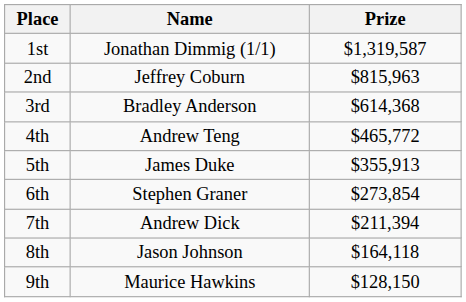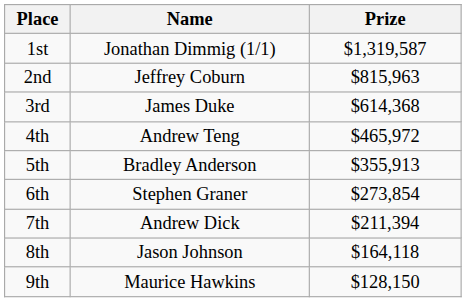 <table class="wikitable">
 <tr>
 <th width="50">Place</th>
 <th width="200">Name</th>
 <th width="125">Prize</th>
 </tr>
 <tr>
 <td align = "center">1st</td>
 <td align = "center">Jonathan Dimmig (1/1)</td>
 <td align = "center">$1,319,587</td>
 </tr>
 <tr>
 <td align = "center">2nd</td>
 <td align = "center">Jeffrey Coburn</td>
 <td align = "center">$815,963</td>
 </tr>
 <tr>
 <td align = "center">3rd</td>
-<td align = "center">Bradley Anderson</td>
+<td align = "center">James Duke</td>
 <td align = "center">$614,368</td>
 </tr>
 <tr>
 <td align = "center">4th</td>
 <td align = "center">Andrew Teng</td>
-<td align = "center">$465,772</td>
+<td align = "center">$465,972</td>
 </tr>
 <tr>
 <td align = "center">5th</td>
-<td align = "center">James Duke</td>
+<td align = "center">Bradley Anderson</td>
 <td align = "center">$355,913</td>
 </tr>
 <tr>
 <td align = "center">6th</td>
 <td align = "center">Stephen Graner</td>
 <td align = "center">$273,854</td>
 </tr>
 <tr>
 <td align = "center">7th</td>
 <td align = "center">Andrew Dick</td>
 <td align = "center">$211,394</td>
 </tr>
 <tr>
 <td align = "center">8th</td>
 <td align = "center">Jason Johnson</td>
 <td align = "center">$164,118</td>
 </tr>
 <tr>
 <td align = "center">9th</td>
 <td align = "center">Maurice Hawkins</td>
 <td align = "center">$128,150</td>
 </tr>
 </table>
